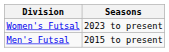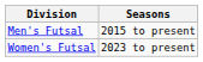 <table class="wikitable sortable">
 <tr>
 <th>Division</th>
 <th>Seasons</th>
 </tr>
 <tr>
+<td><a href='#'>Men's Futsal</a></td>
+<td>2015 to present</td>
+</tr>
+<tr>
 <td><a href='#'>Women's Futsal</a></td>
 <td>2023 to present</td>
 </tr>
-<tr>
-<td><a href='#'>Men's Futsal</a></td>
-<td>2015 to present</td>
-</tr>
 </table>
